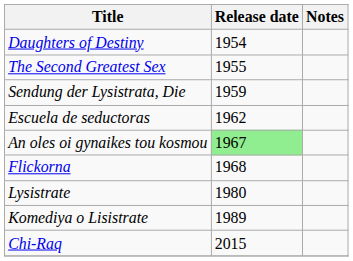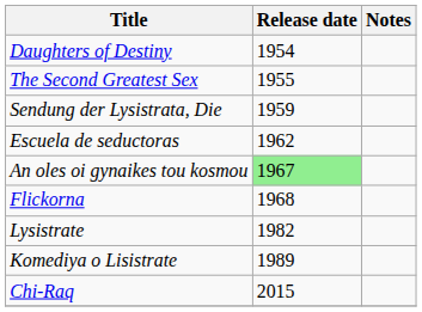 <table class="wikitable sortable">
 <tr>
 <th scope="col">Title</th>
 <th scope="col">Release date</th>
 <th scope="col" class="unsortable">Notes</th>
 </tr>
 <tr>
 <td><em><a href='#'>Daughters of Destiny</a></em></td>
 <td>1954</td>
 <td></td>
 </tr>
 <tr>
 <td><em><a href='#'>The Second Greatest Sex</a></em></td>
 <td>1955</td>
 <td></td>
 </tr>
 <tr>
 <td><em>Sendung der Lysistrata, Die</em></td>
 <td>1959</td>
 <td></td>
 </tr>
 <tr>
 <td><em>Escuela de seductoras</em></td>
 <td>1962</td>
 <td></td>
 </tr>
 <tr>
 <td><em>An oles oi gynaikes tou kosmou</em></td>
 <td style="background: lightgreen;">1967</td>
 <td></td>
 </tr>
 <tr>
 <td><em><a href='#'> Flickorna</a></em></td>
 <td>1968</td>
 <td></td>
 </tr>
 <tr>
 <td><em>Lysistrate</em></td>
-<td>1980</td>
+<td>1982</td>
 <td></td>
 </tr>
 <tr>
 <td><em>Komediya o Lisistrate</em></td>
 <td>1989</td>
 <td></td>
 </tr>
 <tr>
 <td><em><a href='#'>Chi-Raq</a></em></td>
 <td>2015</td>
 <td></td>
 </tr>
 <tr>
 </tr>
 </table>
